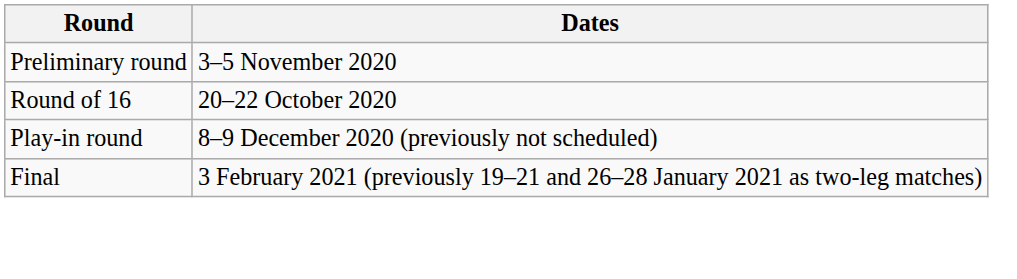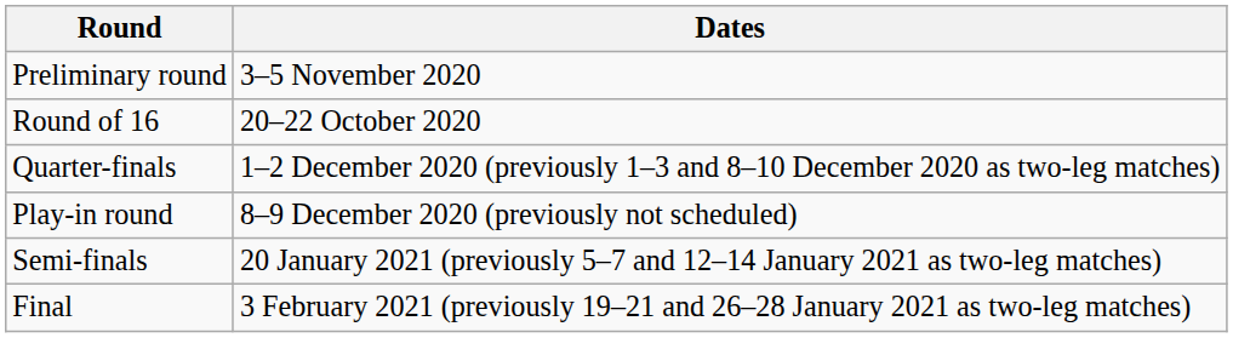 <table class="wikitable">
 <tr>
 <th>Round</th>
 <th>Dates</th>
 </tr>
 <tr>
 <td>Preliminary round</td>
 <td>3–5 November 2020</td>
 </tr>
 <tr>
 <td>Round of 16</td>
 <td>20–22 October 2020</td>
 </tr>
 <tr>
+<td>Quarter-finals</td>
+<td>1–2 December 2020 (previously 1–3 and 8–10 December 2020 as two-leg matches)</td>
+</tr>
+<tr>
 <td>Play-in round</td>
 <td>8–9 December 2020 (previously not scheduled)</td>
+</tr>
+<tr>
+<td>Semi-finals</td>
+<td>20 January 2021 (previously 5–7 and 12–14 January 2021 as two-leg matches)</td>
 </tr>
 <tr>
 <td>Final</td>
 <td>3 February 2021 (previously 19–21 and 26–28 January 2021 as two-leg matches)</td>
 </tr>
 </table>
